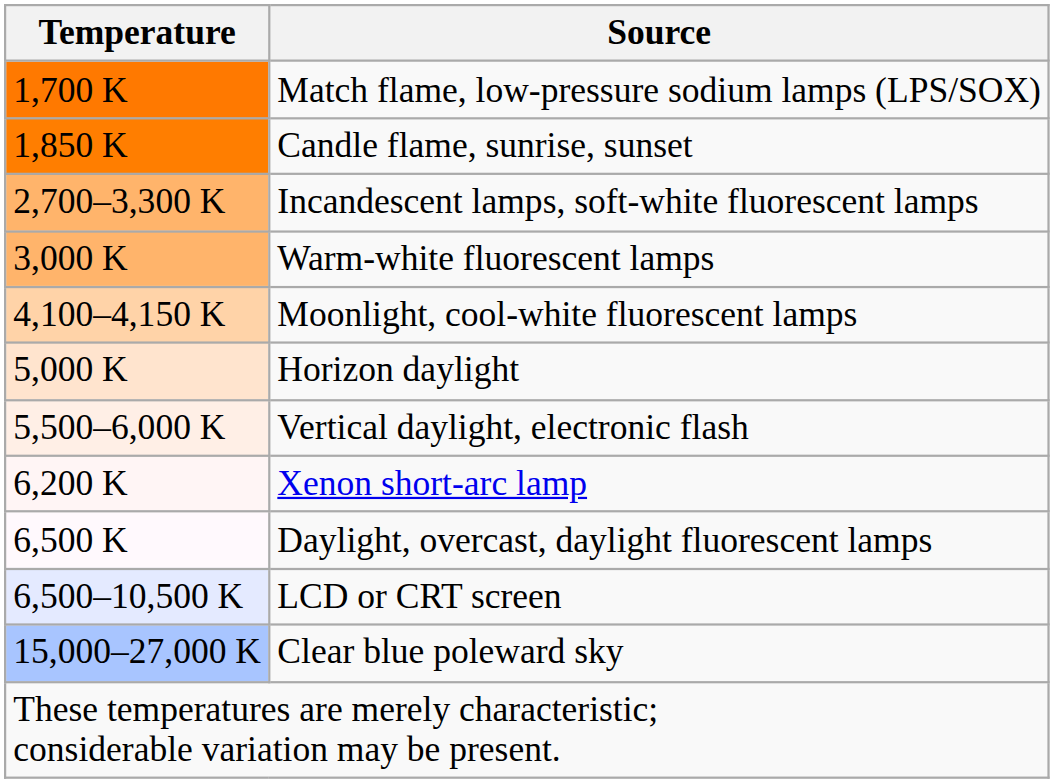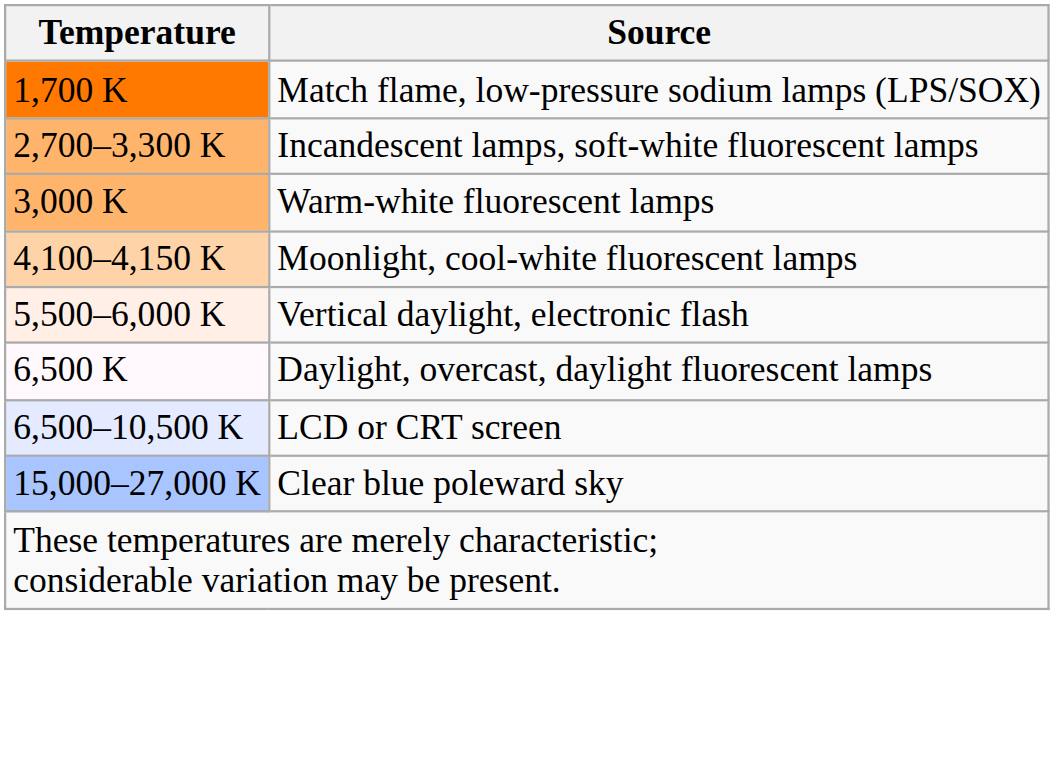 <table class="wikitable floatright" >
 <tr>
 <th>Temperature</th>
 <th>Source</th>
 </tr>
 <tr>
 <td bgcolor="#ff7900">1,700 K</td>
 <td>Match flame, low-pressure sodium lamps (LPS/SOX)</td>
-</tr>
-<tr>
-<td bgcolor="#ff7e00">1,850 K</td>
-<td>Candle flame, sunrise, sunset</td>
 </tr>
 <tr>
 <td bgcolor="#ffb46b">2,700–3,300 K</td>
 <td>Incandescent lamps, soft-white fluorescent lamps</td>
 </tr>
 <tr>
 <td bgcolor="#ffb46b">3,000 K</td>
 <td>Warm-white fluorescent lamps</td>
 </tr>
 <tr>
 <td bgcolor="#ffd3a8">4,100–4,150 K</td>
 <td>Moonlight, cool-white fluorescent lamps</td>
 </tr>
 <tr>
-<td bgcolor="#ffe4ce">5,000 K</td>
-<td>Horizon daylight</td>
-</tr>
-<tr>
 <td bgcolor="#ffefe6">5,500–6,000 K</td>
 <td>Vertical daylight, electronic flash</td>
-</tr>
-<tr>
-<td bgcolor="#fff5f5">6,200 K</td>
-<td><a href='#'>Xenon short-arc lamp</a></td>
 </tr>
 <tr>
 <td bgcolor="#fff9fd">6,500 K</td>
 <td>Daylight, overcast, daylight fluorescent lamps</td>
 </tr>
 <tr>
 <td bgcolor="#e4eaff">6,500–10,500 K</td>
 <td>LCD or CRT screen</td>
 </tr>
 <tr>
 <td bgcolor="#a8c5ff">15,000–27,000 K</td>
 <td>Clear blue poleward sky</td>
 </tr>
 <tr>
 <td colspan="2">These temperatures are merely characteristic;<br>considerable variation may be present.</td>
 </tr>
 </table>
